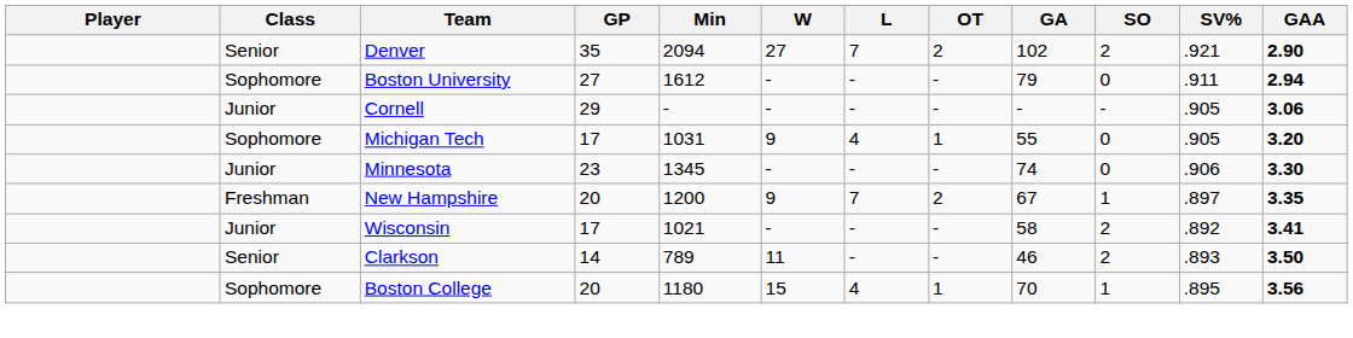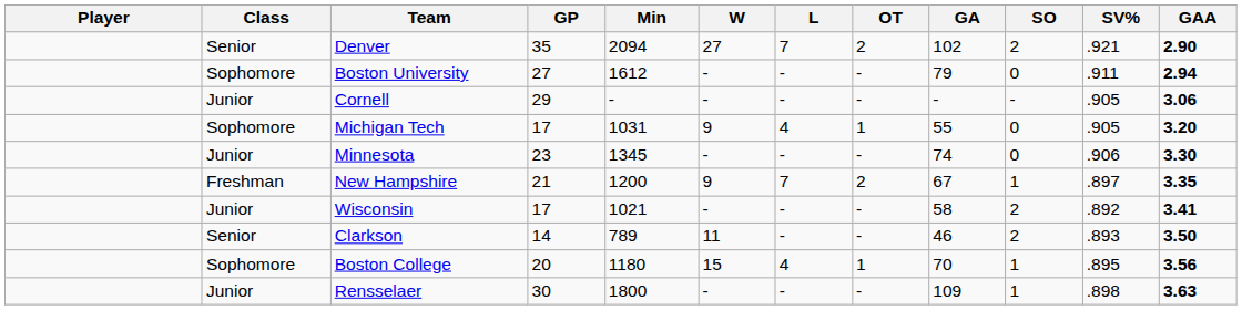 <table class="wikitable sortable">
 <tr>
 <th style="width: 11em;">Player</th>
 <th style="width: 7em;">Class</th>
 <th style="width: 11em;">Team</th>
 <th style="width: 4em;">GP</th>
 <th style="width: 5em;">Min</th>
 <th style="width: 4em;">W</th>
 <th style="width: 4em;">L</th>
 <th style="width: 4em;">OT</th>
 <th style="width: 4em;">GA</th>
 <th style="width: 4em;">SO</th>
 <th style="width: 4em;">SV%</th>
 <th style="width: 4em;">GAA</th>
 </tr>
 <tr>
 <td></td>
 <td>Senior</td>
 <td><a href='#'>Denver</a></td>
 <td>35</td>
 <td>2094</td>
 <td>27</td>
 <td>7</td>
 <td>2</td>
 <td>102</td>
 <td>2</td>
 <td>.921</td>
 <td><strong>2.90</strong></td>
 </tr>
 <tr>
 <td></td>
 <td>Sophomore</td>
 <td><a href='#'>Boston University</a></td>
 <td>27</td>
 <td>1612</td>
 <td>-</td>
 <td>-</td>
 <td>-</td>
 <td>79</td>
 <td>0</td>
 <td>.911</td>
 <td><strong>2.94</strong></td>
 </tr>
 <tr>
 <td></td>
 <td>Junior</td>
 <td><a href='#'>Cornell</a></td>
 <td>29</td>
 <td>-</td>
 <td>-</td>
 <td>-</td>
 <td>-</td>
 <td>-</td>
 <td>-</td>
 <td>.905</td>
 <td><strong>3.06</strong></td>
 </tr>
 <tr>
 <td></td>
 <td>Sophomore</td>
 <td><a href='#'>Michigan Tech</a></td>
 <td>17</td>
 <td>1031</td>
 <td>9</td>
 <td>4</td>
 <td>1</td>
 <td>55</td>
 <td>0</td>
 <td>.905</td>
 <td><strong>3.20</strong></td>
 </tr>
 <tr>
 <td></td>
 <td>Junior</td>
 <td><a href='#'>Minnesota</a></td>
 <td>23</td>
 <td>1345</td>
 <td>-</td>
 <td>-</td>
 <td>-</td>
 <td>74</td>
 <td>0</td>
 <td>.906</td>
 <td><strong>3.30</strong></td>
 </tr>
 <tr>
 <td></td>
 <td>Freshman</td>
 <td><a href='#'>New Hampshire</a></td>
-<td>20</td>
+<td>21</td>
 <td>1200</td>
 <td>9</td>
 <td>7</td>
 <td>2</td>
 <td>67</td>
 <td>1</td>
 <td>.897</td>
 <td><strong>3.35</strong></td>
 </tr>
 <tr>
 <td></td>
 <td>Junior</td>
 <td><a href='#'>Wisconsin</a></td>
 <td>17</td>
 <td>1021</td>
 <td>-</td>
 <td>-</td>
 <td>-</td>
 <td>58</td>
 <td>2</td>
 <td>.892</td>
 <td><strong>3.41</strong></td>
 </tr>
 <tr>
 <td></td>
 <td>Senior</td>
 <td><a href='#'>Clarkson</a></td>
 <td>14</td>
 <td>789</td>
 <td>11</td>
 <td>-</td>
 <td>-</td>
 <td>46</td>
 <td>2</td>
 <td>.893</td>
 <td><strong>3.50</strong></td>
 </tr>
 <tr>
 <td></td>
 <td>Sophomore</td>
 <td><a href='#'>Boston College</a></td>
 <td>20</td>
 <td>1180</td>
 <td>15</td>
 <td>4</td>
 <td>1</td>
 <td>70</td>
 <td>1</td>
 <td>.895</td>
 <td><strong>3.56</strong></td>
 </tr>
+<tr>
+<td></td>
+<td>Junior</td>
+<td><a href='#'>Rensselaer</a></td>
+<td>30</td>
+<td>1800</td>
+<td>-</td>
+<td>-</td>
+<td>-</td>
+<td>109</td>
+<td>1</td>
+<td>.898</td>
+<td><strong>3.63</strong></td>
+</tr>
 </table>
